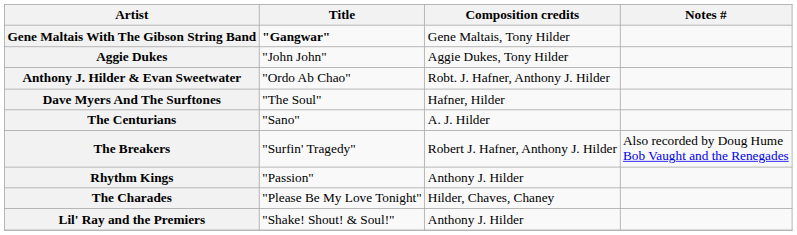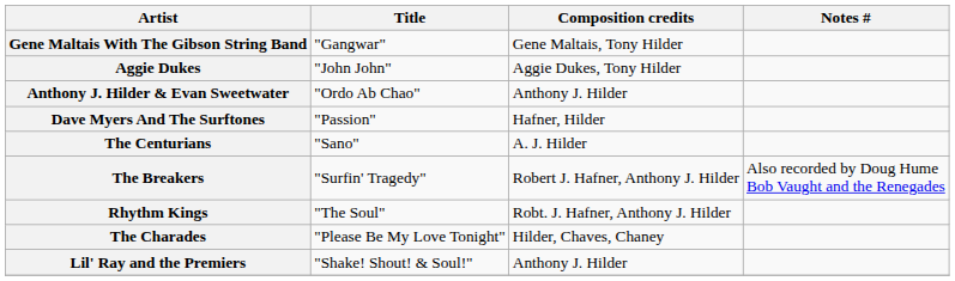 <table class="wikitable plainrowheaders sortable">
 <tr>
 <th scope="col" class="unsortable">Artist</th>
 <th scope="col">Title</th>
 <th scope="col">Composition credits</th>
 <th scope="col" class="unsortable">Notes #</th>
 </tr>
 <tr>
 <th scope="row">Gene Maltais With The Gibson String Band</th>
-<td><strong>"Gangwar"</strong></td>
+<td>"Gangwar"</td>
 <td>Gene Maltais, Tony Hilder</td>
 <td></td>
 </tr>
 <tr>
 <th scope="row">Aggie Dukes</th>
 <td>"John John"</td>
 <td>Aggie Dukes, Tony Hilder</td>
 <td></td>
 </tr>
 <tr>
 <th scope="row">Anthony J. Hilder & Evan Sweetwater</th>
 <td>"Ordo Ab Chao"</td>
-<td>Robt. J. Hafner, Anthony J. Hilder</td>
+<td>Anthony J. Hilder</td>
 <td></td>
 </tr>
 <tr>
 <th scope="row">Dave Myers And The Surftones</th>
-<td>"The Soul"</td>
+<td>"Passion"</td>
 <td>Hafner, Hilder</td>
 <td></td>
 </tr>
 <tr>
 <th scope="row">The Centurians</th>
 <td>"Sano"</td>
 <td>A. J. Hilder</td>
 <td></td>
 </tr>
 <tr>
 <th scope="row">The Breakers</th>
 <td>"Surfin' Tragedy"</td>
 <td>Robert J. Hafner, Anthony J. Hilder</td>
 <td>Also recorded by Doug Hume<br><a href='#'>Bob Vaught and the Renegades</a></td>
 </tr>
 <tr>
 <th scope="row">Rhythm Kings</th>
-<td>"Passion"</td>
-<td>Anthony J. Hilder</td>
+<td>"The Soul"</td>
+<td>Robt. J. Hafner, Anthony J. Hilder</td>
 <td></td>
 </tr>
 <tr>
 <th scope="row">The Charades</th>
 <td>"Please Be My Love Tonight"</td>
 <td>Hilder, Chaves, Chaney</td>
 <td></td>
 </tr>
 <tr>
 <th scope="row">Lil' Ray and the Premiers</th>
 <td>"Shake! Shout! & Soul!"</td>
 <td>Anthony J. Hilder</td>
 <td></td>
 </tr>
 <tr>
 </tr>
 </table>
